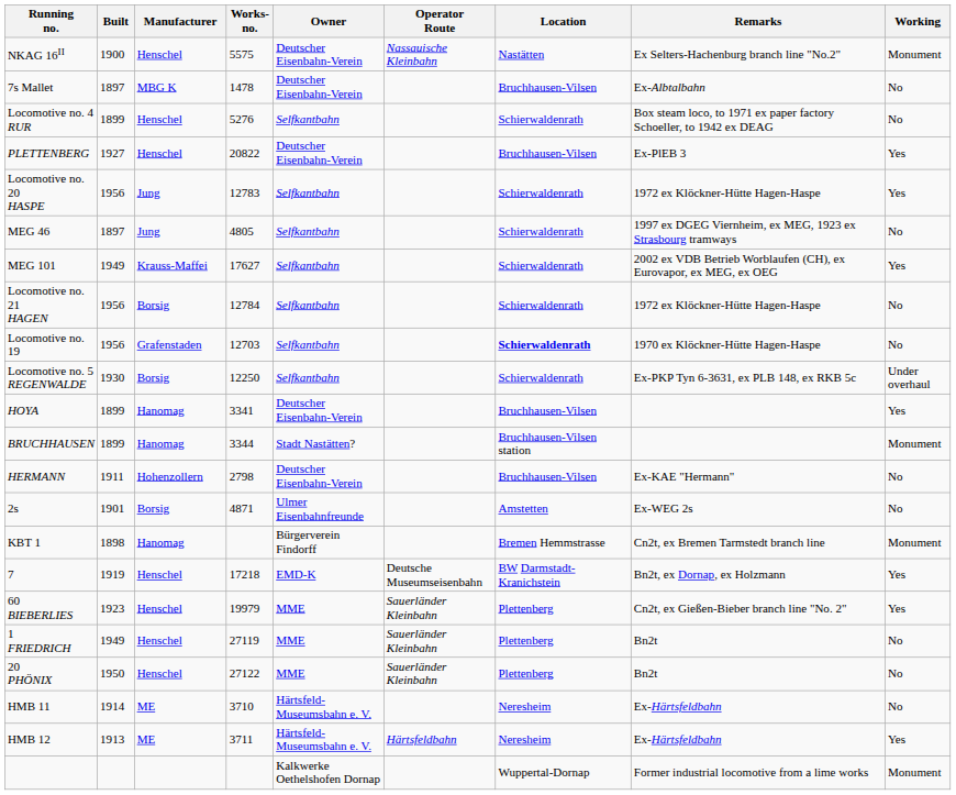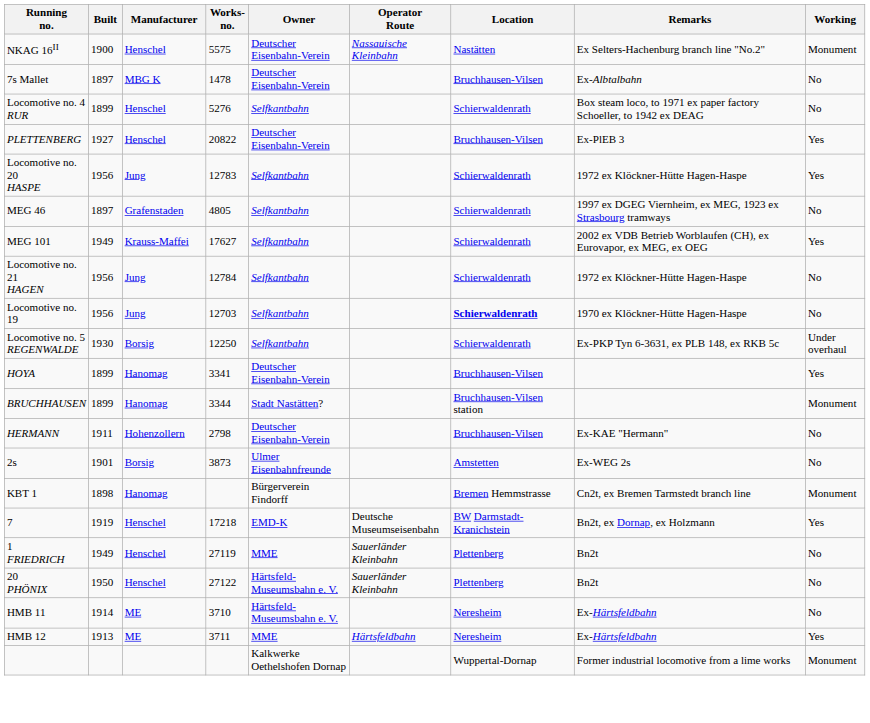 <table class="wikitable" style="width="100%"; border:solid 1px #AAAAAA; background:#e3e3e3;">
 <tr>
 <th width="5%">Running<br>no.</th>
 <th width="4%">Built</th>
 <th width="10%">Manufacturer</th>
 <th width="5%">Works-<br>no.</th>
 <th width="12%">Owner</th>
 <th width="12%">Operator<br>Route</th>
 <th width="15%">Location</th>
 <th width="30%">Remarks</th>
 <th width="8%">Working</th>
 </tr>
 <tr>
 <td>NKAG 16<sup>II</sup></td>
 <td>1900</td>
 <td><a href='#'>Henschel</a></td>
 <td>5575</td>
 <td><a href='#'>Deutscher Eisenbahn-Verein</a></td>
 <td><em><a href='#'>Nassauische Kleinbahn</a></em></td>
 <td><a href='#'>Nastätten</a></td>
 <td>Ex Selters-Hachenburg branch line "No.2"</td>
 <td>Monument</td>
 </tr>
 <tr ->
 <td>7s Mallet</td>
 <td>1897</td>
 <td><a href='#'>MBG K</a></td>
 <td>1478</td>
 <td><a href='#'>Deutscher Eisenbahn-Verein</a></td>
 <td></td>
 <td><a href='#'>Bruchhausen-Vilsen</a></td>
 <td>Ex-<em>Albtalbahn</em></td>
 <td>No</td>
 </tr>
 <tr>
 <td>Locomotive no. 4 <br><em>RUR</em></td>
 <td>1899</td>
 <td><a href='#'>Henschel</a></td>
 <td>5276</td>
 <td><em><a href='#'>Selfkantbahn</a></em></td>
 <td></td>
 <td><a href='#'>Schierwaldenrath</a></td>
 <td>Box steam loco, to 1971 ex paper factory Schoeller, to 1942 ex DEAG</td>
 <td>No</td>
 </tr>
 <tr>
 <td><em>PLETTENBERG</em></td>
 <td>1927</td>
 <td><a href='#'>Henschel</a></td>
 <td>20822</td>
 <td><a href='#'>Deutscher Eisenbahn-Verein</a></td>
 <td></td>
 <td><a href='#'>Bruchhausen-Vilsen</a></td>
 <td>Ex-PlEB 3</td>
 <td>Yes</td>
 </tr>
 <tr>
 <td>Locomotive no. 20 <br><em>HASPE</em></td>
 <td>1956</td>
 <td><a href='#'>Jung</a></td>
 <td>12783</td>
 <td><em><a href='#'>Selfkantbahn</a></em></td>
 <td></td>
 <td><a href='#'>Schierwaldenrath</a></td>
 <td>1972 ex Klöckner-Hütte Hagen-Haspe</td>
 <td>Yes</td>
 </tr>
 <tr>
 <td>MEG 46</td>
 <td>1897</td>
-<td><a href='#'>Jung</a></td>
+<td><a href='#'>Grafenstaden</a></td>
 <td>4805</td>
 <td><em><a href='#'>Selfkantbahn</a></em></td>
 <td></td>
 <td><a href='#'>Schierwaldenrath</a></td>
 <td>1997 ex DGEG Viernheim, ex MEG, 1923 ex <a href='#'>Strasbourg</a> tramways</td>
 <td>No</td>
 </tr>
 <tr>
 <td>MEG 101</td>
 <td>1949</td>
 <td><a href='#'>Krauss-Maffei</a></td>
 <td>17627</td>
 <td><em><a href='#'>Selfkantbahn</a></em></td>
 <td></td>
 <td><a href='#'>Schierwaldenrath</a></td>
 <td>2002 ex VDB Betrieb Worblaufen (CH), ex Eurovapor, ex MEG, ex OEG</td>
 <td>Yes</td>
 </tr>
 <tr>
 <td>Locomotive no. 21 <br><em>HAGEN</em></td>
 <td>1956</td>
-<td><a href='#'>Borsig</a></td>
+<td><a href='#'>Jung</a></td>
 <td>12784</td>
 <td><em><a href='#'>Selfkantbahn</a></em></td>
 <td></td>
 <td><a href='#'>Schierwaldenrath</a></td>
 <td>1972 ex Klöckner-Hütte Hagen-Haspe</td>
 <td>No</td>
 </tr>
 <tr>
 <td>Locomotive no. 19</td>
 <td>1956</td>
-<td><a href='#'>Grafenstaden</a></td>
+<td><a href='#'>Jung</a></td>
 <td>12703</td>
 <td><em><a href='#'>Selfkantbahn</a></em></td>
 <td></td>
 <td><strong><a href='#'>Schierwaldenrath</a></strong></td>
 <td>1970 ex Klöckner-Hütte Hagen-Haspe</td>
 <td>No</td>
 </tr>
 <tr>
 <td>Locomotive no. 5 <br><em>REGENWALDE</em></td>
 <td>1930</td>
 <td><a href='#'>Borsig</a></td>
 <td>12250</td>
 <td><em><a href='#'>Selfkantbahn</a></em></td>
 <td></td>
 <td><a href='#'>Schierwaldenrath</a></td>
 <td>Ex-PKP Tyn 6-3631, ex PLB 148, ex RKB 5c</td>
 <td>Under overhaul</td>
 </tr>
 <tr>
 <td><em>HOYA</em></td>
 <td>1899</td>
 <td><a href='#'>Hanomag</a></td>
 <td>3341</td>
 <td><a href='#'>Deutscher Eisenbahn-Verein</a></td>
 <td></td>
 <td><a href='#'>Bruchhausen-Vilsen</a></td>
 <td></td>
 <td>Yes</td>
 </tr>
 <tr>
 <td><em>BRUCHHAUSEN</em></td>
 <td>1899</td>
 <td><a href='#'>Hanomag</a></td>
 <td>3344</td>
 <td><a href='#'>Stadt Nastätten</a>?</td>
 <td></td>
 <td><a href='#'>Bruchhausen-Vilsen</a> station</td>
 <td></td>
 <td>Monument</td>
 </tr>
 <tr>
 <td><em>HERMANN</em></td>
 <td>1911</td>
 <td><a href='#'>Hohenzollern</a></td>
 <td>2798</td>
 <td><a href='#'>Deutscher Eisenbahn-Verein</a></td>
 <td></td>
 <td><a href='#'>Bruchhausen-Vilsen</a></td>
 <td>Ex-KAE "Hermann"</td>
 <td>No</td>
 </tr>
 <tr>
 <td>2s</td>
 <td>1901</td>
 <td><a href='#'>Borsig</a></td>
-<td>4871</td>
+<td>3873</td>
 <td><a href='#'>Ulmer Eisenbahnfreunde</a></td>
 <td></td>
 <td><a href='#'>Amstetten</a></td>
 <td>Ex-WEG 2s</td>
 <td>No</td>
 </tr>
 <tr>
 <td>KBT 1</td>
 <td>1898</td>
 <td><a href='#'>Hanomag</a></td>
 <td></td>
 <td>Bürgerverein Findorff</td>
 <td></td>
 <td><a href='#'>Bremen</a> Hemmstrasse</td>
 <td>Cn2t, ex Bremen Tarmstedt branch line</td>
 <td>Monument</td>
 </tr>
 <tr>
 <td>7</td>
 <td>1919</td>
 <td><a href='#'>Henschel</a></td>
 <td>17218</td>
 <td><a href='#'>EMD-K</a></td>
 <td>Deutsche Museumseisenbahn</td>
 <td><a href='#'>BW</a> <a href='#'>Darmstadt-Kranichstein</a></td>
 <td>Bn2t, ex <a href='#'>Dornap</a>, ex Holzmann</td>
 <td>Yes</td>
 </tr>
 <tr>
-<td>60 <br><em>BIEBERLIES</em></td>
-<td>1923</td>
-<td><a href='#'>Henschel</a></td>
-<td>19979</td>
-<td><a href='#'>MME</a></td>
-<td><em>Sauerländer Kleinbahn</em></td>
-<td><a href='#'>Plettenberg</a></td>
-<td>Cn2t, ex Gießen-Bieber branch line "No. 2"</td>
-<td>Yes</td>
-</tr>
-<tr>
 <td>1 <br><em>FRIEDRICH</em></td>
 <td>1949</td>
 <td><a href='#'>Henschel</a></td>
 <td>27119</td>
 <td><a href='#'>MME</a></td>
 <td><em>Sauerländer Kleinbahn</em></td>
 <td><a href='#'>Plettenberg</a></td>
 <td>Bn2t</td>
 <td>No</td>
 </tr>
 <tr>
 <td>20 <br><em>PHÖNIX</em></td>
 <td>1950</td>
 <td><a href='#'>Henschel</a></td>
 <td>27122</td>
-<td><a href='#'>MME</a></td>
+<td><a href='#'>Härtsfeld-Museumsbahn e. V.</a></td>
 <td><em>Sauerländer Kleinbahn</em></td>
 <td><a href='#'>Plettenberg</a></td>
 <td>Bn2t</td>
 <td>No</td>
 </tr>
 <tr>
 <td>HMB 11</td>
 <td>1914</td>
 <td><a href='#'>ME</a></td>
 <td>3710</td>
 <td><a href='#'>Härtsfeld-Museumsbahn e. V.</a></td>
 <td></td>
 <td><a href='#'>Neresheim</a></td>
 <td>Ex-<em><a href='#'>Härtsfeldbahn</a></em></td>
 <td>No</td>
 </tr>
 <tr>
 <td>HMB 12</td>
 <td>1913</td>
 <td><a href='#'>ME</a></td>
 <td>3711</td>
-<td><a href='#'>Härtsfeld-Museumsbahn e. V.</a></td>
+<td><a href='#'>MME</a></td>
 <td><em><a href='#'>Härtsfeldbahn</a></em></td>
 <td><a href='#'>Neresheim</a></td>
 <td>Ex-<em><a href='#'>Härtsfeldbahn</a></em></td>
 <td>Yes</td>
 </tr>
 <tr>
 <td></td>
 <td></td>
 <td></td>
 <td></td>
 <td>Kalkwerke Oethelshofen Dornap</td>
 <td></td>
 <td>Wuppertal-Dornap</td>
 <td>Former industrial locomotive from a lime works</td>
 <td>Monument</td>
 </tr>
 </table>
